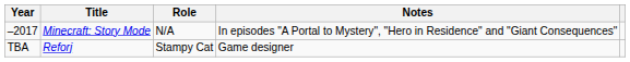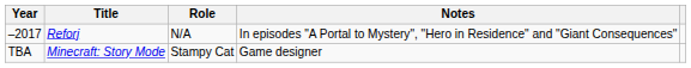 <table class="wikitable">
 <tr>
 <th>Year</th>
 <th>Title</th>
 <th>Role</th>
 <th>Notes</th>
 <th></th>
 </tr>
 <tr>
 <td>–2017</td>
-<td><em><a href='#'>Minecraft: Story Mode</a></em></td>
+<td><em><a href='#'>Reforj</a></em></td>
 <td>N/A</td>
 <td>In episodes "A Portal to Mystery", "Hero in Residence" and "Giant Consequences"</td>
 <td></td>
 </tr>
 <tr>
 <td>TBA</td>
-<td><em><a href='#'>Reforj</a></em></td>
+<td><em><a href='#'>Minecraft: Story Mode</a></em></td>
 <td>Stampy Cat</td>
 <td>Game designer</td>
 <td></td>
 </tr>
 </table>
